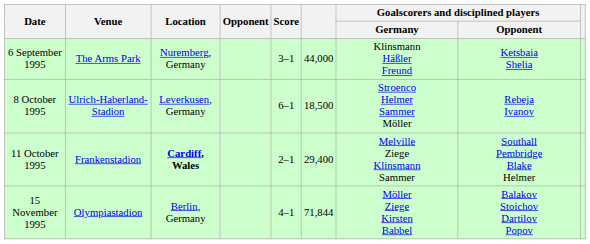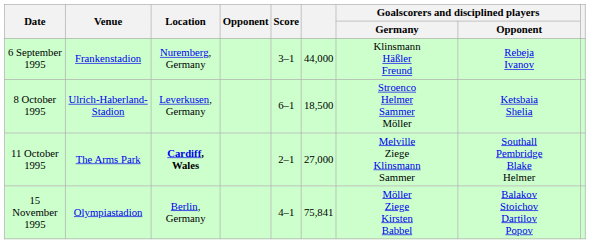 <table class="wikitable" Style="text-align: center">
 <tr>
 <th rowspan="2">Date</th>
 <th rowspan="2">Venue</th>
 <th rowspan="2">Location</th>
 <th rowspan="2">Opponent</th>
 <th rowspan="2">Score<br></th>
 <th rowspan="2"></th>
 <th colspan="2">Goalscorers and disciplined players</th>
 <th rowspan="2"></th>
 </tr>
 <tr>
 <th style="width:175px">Germany</th>
 <th style="width:175px">Opponent</th>
 </tr>
 <tr style="background:#cfc">
 <td>6 September 1995</td>
-<td><a href='#'>The Arms Park</a></td>
+<td><a href='#'>Frankenstadion</a></td>
 <td><a href='#'>Nuremberg</a>, Germany</td>
 <td></td>
 <td>3–1</td>
 <td>44,000</td>
 <td>Klinsmann <br><a href='#'>Häßler</a> <br><a href='#'>Freund</a> </td>
-<td><a href='#'>Ketsbaia</a> <br><a href='#'>Shelia</a> </td>
+<td><a href='#'>Rebeja</a> <br><a href='#'>Ivanov</a> </td>
 <td></td>
 </tr>
 <tr style="background:#cfc">
 <td>8 October 1995</td>
 <td><a href='#'>Ulrich-Haberland-Stadion</a></td>
 <td><a href='#'>Leverkusen</a>, Germany</td>
 <td></td>
 <td>6–1</td>
 <td>18,500</td>
 <td><a href='#'>Stroenco</a> <br><a href='#'>Helmer</a> <br><a href='#'>Sammer</a> <br>Möller </td>
-<td><a href='#'>Rebeja</a> <br><a href='#'>Ivanov</a> </td>
+<td><a href='#'>Ketsbaia</a> <br><a href='#'>Shelia</a> </td>
 <td></td>
 </tr>
 <tr style="background:#cfc">
 <td>11 October 1995</td>
-<td><a href='#'>Frankenstadion</a></td>
+<td><a href='#'>The Arms Park</a></td>
 <td><strong><a href='#'>Cardiff</a>, Wales</strong></td>
 <td></td>
 <td>2–1</td>
-<td>29,400</td>
+<td>27,000</td>
 <td><a href='#'>Melville</a> <br>Ziege <br><a href='#'>Klinsmann</a> <br>Sammer </td>
 <td><a href='#'>Southall</a> <br><a href='#'>Pembridge</a> <br><a href='#'>Blake</a> <br>Helmer </td>
 <td></td>
 </tr>
 <tr style="background:#cfc">
 <td>15 November 1995</td>
 <td><a href='#'>Olympiastadion</a></td>
 <td><a href='#'>Berlin</a>, Germany</td>
 <td></td>
 <td>4–1</td>
-<td>71,844</td>
+<td>75,841</td>
 <td><a href='#'>Möller</a> <br><a href='#'>Ziege</a>  <br><a href='#'>Kirsten</a> <br><a href='#'>Babbel</a> </td>
 <td><a href='#'>Balakov</a> <br><a href='#'>Stoichov</a> <br><a href='#'>Dartilov</a> <br><a href='#'>Popov</a> </td>
 <td></td>
 </tr>
 </table>
